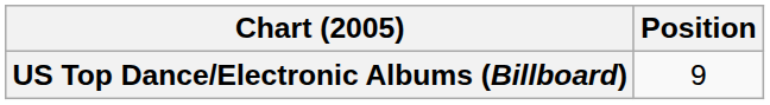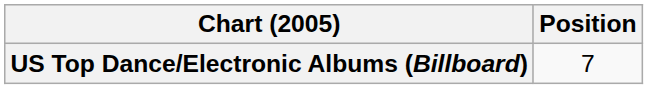 <table class="wikitable plainrowheaders" style="text-align:center">
 <tr>
 <th scope="col">Chart (2005)</th>
 <th scope="col">Position</th>
 </tr>
 <tr>
 <th scope="row">US Top Dance/Electronic Albums (<em>Billboard</em>)</th>
-<td>9</td>
+<td>7</td>
 </tr>
 </table>
